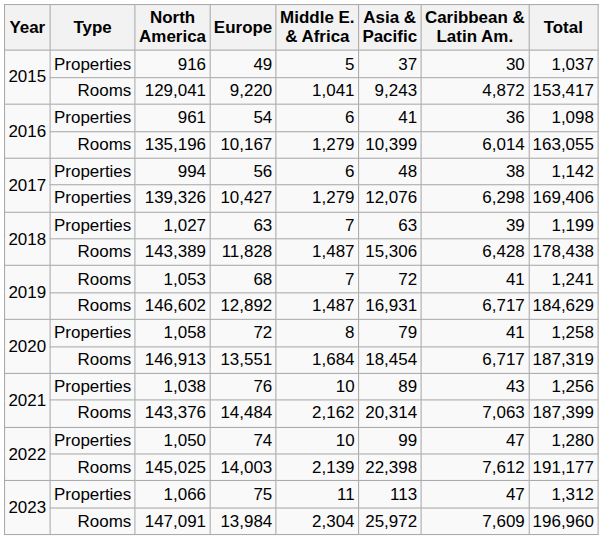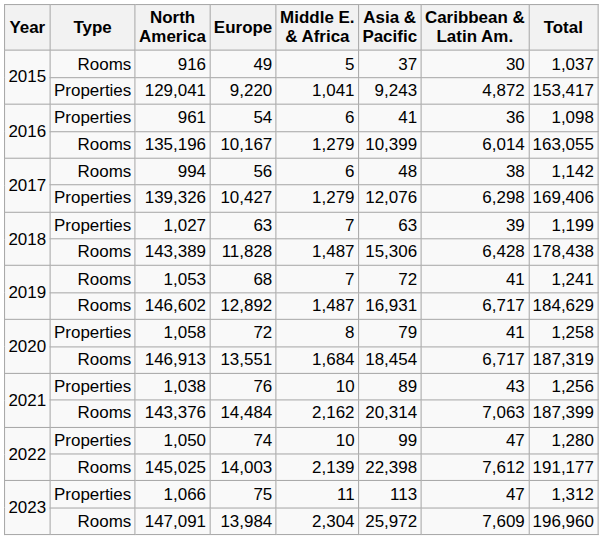 <table class="wikitable" style="text-align:right">
 <tr>
 <th scope="col">Year</th>
 <th scope="col">Type</th>
 <th scope="col">North<br>America</th>
 <th scope="col">Europe</th>
 <th scope="col">Middle E. <br>& Africa</th>
 <th scope="col">Asia & <br>Pacific</th>
 <th scope="col">Caribbean & <br>Latin Am.</th>
 <th scope="col">Total</th>
 </tr>
 <tr>
 <td rowspan=2>2015</td>
-<td>Properties</td>
+<td>Rooms</td>
 <td>916</td>
 <td>49</td>
 <td>5</td>
 <td>37</td>
 <td>30</td>
 <td>1,037</td>
 </tr>
 <tr>
-<td>Rooms</td>
+<td>Properties</td>
 <td>129,041</td>
 <td>9,220</td>
 <td>1,041</td>
 <td>9,243</td>
 <td>4,872</td>
 <td>153,417</td>
 </tr>
 <tr>
 <td rowspan=2>2016</td>
 <td>Properties</td>
 <td>961</td>
 <td>54</td>
 <td>6</td>
 <td>41</td>
 <td>36</td>
 <td>1,098</td>
 </tr>
 <tr>
 <td>Rooms</td>
 <td>135,196</td>
 <td>10,167</td>
 <td>1,279</td>
 <td>10,399</td>
 <td>6,014</td>
 <td>163,055</td>
 </tr>
 <tr>
 <td rowspan=2>2017</td>
-<td>Properties</td>
+<td>Rooms</td>
 <td>994</td>
 <td>56</td>
 <td>6</td>
 <td>48</td>
 <td>38</td>
 <td>1,142</td>
 </tr>
 <tr>
 <td>Properties</td>
 <td>139,326</td>
 <td>10,427</td>
 <td>1,279</td>
 <td>12,076</td>
 <td>6,298</td>
 <td>169,406</td>
 </tr>
 <tr>
 <td rowspan=2>2018</td>
 <td>Properties</td>
 <td>1,027</td>
 <td>63</td>
 <td>7</td>
 <td>63</td>
 <td>39</td>
 <td>1,199</td>
 </tr>
 <tr>
 <td>Rooms</td>
 <td>143,389</td>
 <td>11,828</td>
 <td>1,487</td>
 <td>15,306</td>
 <td>6,428</td>
 <td>178,438</td>
 </tr>
 <tr>
 <td rowspan=2>2019</td>
 <td>Rooms</td>
 <td>1,053</td>
 <td>68</td>
 <td>7</td>
 <td>72</td>
 <td>41</td>
 <td>1,241</td>
 </tr>
 <tr>
 <td>Rooms</td>
 <td>146,602</td>
 <td>12,892</td>
 <td>1,487</td>
 <td>16,931</td>
 <td>6,717</td>
 <td>184,629</td>
 </tr>
 <tr>
 <td rowspan=2>2020</td>
 <td>Properties</td>
 <td>1,058</td>
 <td>72</td>
 <td>8</td>
 <td>79</td>
 <td>41</td>
 <td>1,258</td>
 </tr>
 <tr>
 <td>Rooms</td>
 <td>146,913</td>
 <td>13,551</td>
 <td>1,684</td>
 <td>18,454</td>
 <td>6,717</td>
 <td>187,319</td>
 </tr>
 <tr>
 <td rowspan=2>2021</td>
 <td>Properties</td>
 <td>1,038</td>
 <td>76</td>
 <td>10</td>
 <td>89</td>
 <td>43</td>
 <td>1,256</td>
 </tr>
 <tr>
 <td>Rooms</td>
 <td>143,376</td>
 <td>14,484</td>
 <td>2,162</td>
 <td>20,314</td>
 <td>7,063</td>
 <td>187,399</td>
 </tr>
 <tr>
 <td rowspan=2>2022</td>
 <td>Properties</td>
 <td>1,050</td>
 <td>74</td>
 <td>10</td>
 <td>99</td>
 <td>47</td>
 <td>1,280</td>
 </tr>
 <tr>
 <td>Rooms</td>
 <td>145,025</td>
 <td>14,003</td>
 <td>2,139</td>
 <td>22,398</td>
 <td>7,612</td>
 <td>191,177</td>
 </tr>
 <tr>
 <td rowspan=2>2023</td>
 <td>Properties</td>
 <td>1,066</td>
 <td>75</td>
 <td>11</td>
 <td>113</td>
 <td>47</td>
 <td>1,312</td>
 </tr>
 <tr>
 <td>Rooms</td>
 <td>147,091</td>
 <td>13,984</td>
 <td>2,304</td>
 <td>25,972</td>
 <td>7,609</td>
 <td>196,960</td>
 </tr>
 </table>
